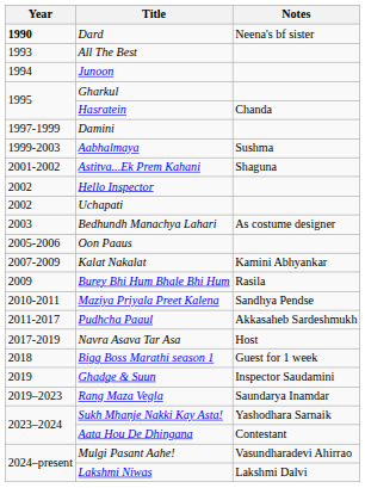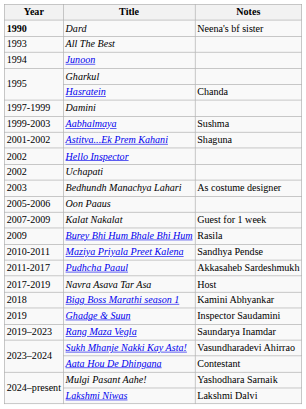 <table class="wikitable sortable">
 <tr>
 <th>Year</th>
 <th>Title</th>
 <th>Notes</th>
 </tr>
 <tr>
 <td><strong>1990</strong></td>
 <td><em>Dard</em></td>
 <td>Neena's bf sister</td>
 </tr>
 <tr>
 <td>1993</td>
 <td><em>All The Best</em></td>
 <td></td>
 </tr>
 <tr>
 <td>1994</td>
 <td><em><a href='#'>Junoon</a></em></td>
 <td></td>
 </tr>
 <tr>
 <td rowspan="2">1995</td>
 <td><em>Gharkul</em></td>
 <td></td>
 </tr>
 <tr>
 <td><em><a href='#'>Hasratein</a></em></td>
 <td>Chanda</td>
 </tr>
 <tr>
 <td>1997-1999</td>
 <td><em>Damini</em></td>
 <td></td>
 </tr>
 <tr>
 <td>1999-2003</td>
 <td><em><a href='#'>Aabhalmaya</a></em></td>
 <td>Sushma</td>
 </tr>
 <tr>
 <td>2001-2002</td>
 <td><em><a href='#'>Astitva...Ek Prem Kahani</a></em></td>
 <td>Shaguna</td>
 </tr>
 <tr>
 <td>2002</td>
 <td><em><a href='#'>Hello Inspector</a></em></td>
 <td></td>
 </tr>
 <tr>
 <td>2002</td>
 <td><em>Uchapati</em></td>
 <td></td>
 </tr>
 <tr>
 <td>2003</td>
 <td><em>Bedhundh Manachya Lahari</em></td>
 <td>As costume designer</td>
 </tr>
 <tr>
 <td>2005-2006</td>
 <td><em>Oon Paaus</em></td>
 <td></td>
 </tr>
 <tr>
 <td>2007-2009</td>
 <td><em>Kalat Nakalat</em></td>
-<td>Kamini Abhyankar</td>
+<td>Guest for 1 week</td>
 </tr>
 <tr>
 <td>2009</td>
 <td><em><a href='#'>Burey Bhi Hum Bhale Bhi Hum</a></em></td>
 <td>Rasila</td>
 </tr>
 <tr>
 <td>2010-2011</td>
 <td><em><a href='#'>Maziya Priyala Preet Kalena</a></em></td>
 <td>Sandhya Pendse</td>
 </tr>
 <tr>
 <td>2011-2017</td>
 <td><em><a href='#'>Pudhcha Paaul</a></em></td>
 <td>Akkasaheb Sardeshmukh</td>
 </tr>
 <tr>
 <td>2017-2019</td>
 <td><em>Navra Asava Tar Asa</em></td>
 <td>Host</td>
 </tr>
 <tr>
 <td>2018</td>
 <td><em><a href='#'>Bigg Boss Marathi season 1</a></em></td>
-<td>Guest for 1 week</td>
+<td>Kamini Abhyankar</td>
 </tr>
 <tr>
 <td>2019</td>
 <td><em><a href='#'>Ghadge & Suun</a></em></td>
 <td>Inspector Saudamini</td>
 </tr>
 <tr>
 <td>2019–2023</td>
 <td><em><a href='#'>Rang Maza Vegla</a></em></td>
 <td>Saundarya Inamdar</td>
 </tr>
 <tr>
 <td rowspan="2">2023–2024</td>
 <td><em><a href='#'>Sukh Mhanje Nakki Kay Asta!</a></em></td>
-<td>Yashodhara Sarnaik</td>
+<td>Vasundharadevi Ahirrao</td>
 </tr>
 <tr>
 <td><em><a href='#'>Aata Hou De Dhingana</a></em></td>
 <td>Contestant</td>
 </tr>
 <tr>
 <td rowspan="2">2024–present</td>
 <td><em>Mulgi Pasant Aahe!</em></td>
-<td>Vasundharadevi Ahirrao</td>
+<td>Yashodhara Sarnaik</td>
 </tr>
 <tr>
 <td><em><a href='#'>Lakshmi Niwas</a></em></td>
 <td>Lakshmi Dalvi</td>
 </tr>
 </table>
